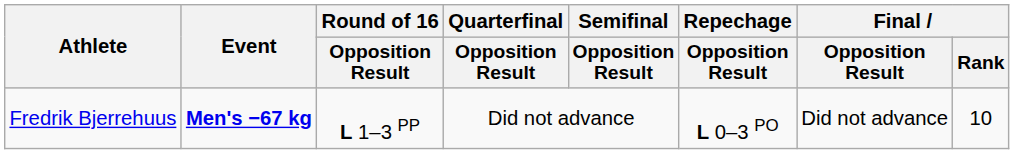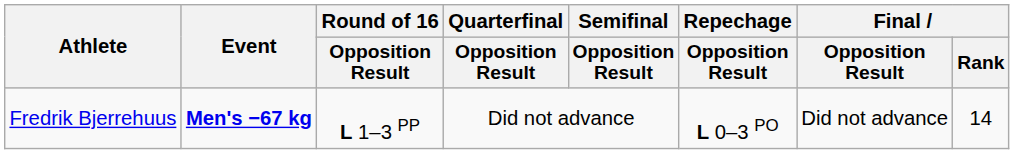 <table class="wikitable" style="font-size:90%">
 <tr>
 <th rowspan=2>Athlete</th>
 <th rowspan=2>Event</th>
 <th>Round of 16</th>
 <th>Quarterfinal</th>
 <th>Semifinal</th>
 <th>Repechage</th>
 <th colspan=2>Final / </th>
 </tr>
 <tr style="font-size: 95%">
 <th>Opposition<br>Result</th>
 <th>Opposition<br>Result</th>
 <th>Opposition<br>Result</th>
 <th>Opposition<br>Result</th>
 <th>Opposition<br>Result</th>
 <th>Rank</th>
 </tr>
 <tr align=center>
 <td align=left><a href='#'>Fredrik Bjerrehuus</a></td>
 <td align=left><strong><a href='#'>Men's −67 kg</a></strong></td>
 <td><br><strong>L</strong> 1–3 <sup>PP</sup></td>
 <td colspan=2>Did not advance</td>
 <td><br><strong>L</strong> 0–3 <sup>PO</sup></td>
 <td>Did not advance</td>
-<td>10</td>
+<td>14</td>
 </tr>
 </table>
